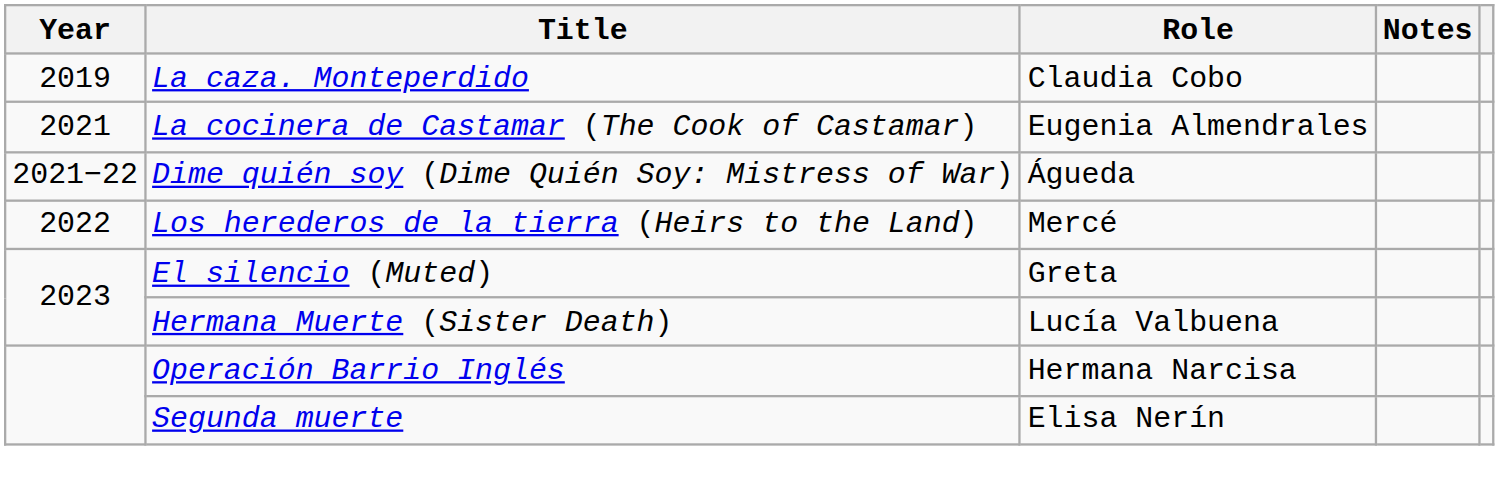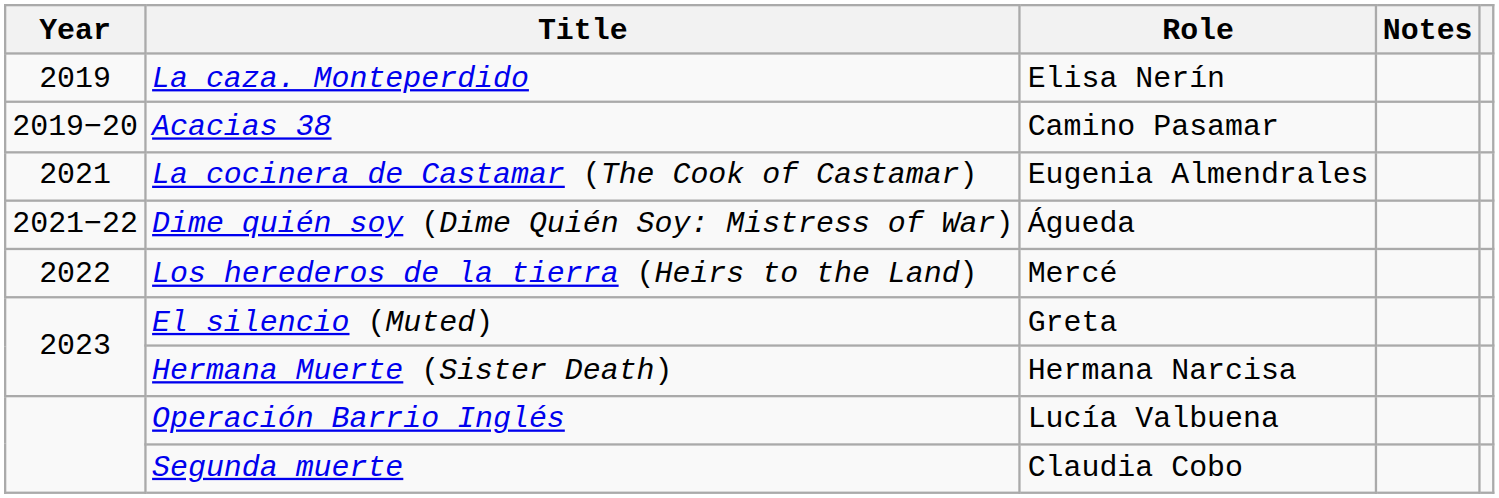 <table class="wikitable sortable">
 <tr>
 <th>Year</th>
 <th>Title</th>
 <th>Role</th>
 <th class = "unsortable">Notes</th>
 <th class = "unsortable"></th>
 </tr>
 <tr>
 <td align = "center">2019</td>
 <td><em><a href='#'>La caza. Monteperdido</a></em></td>
-<td>Claudia Cobo</td>
+<td>Elisa Nerín</td>
+<td></td>
+<td align = "center"></td>
+</tr>
+<tr>
+<td align = "center">2019−20</td>
+<td><em><a href='#'>Acacias 38</a></em></td>
+<td>Camino Pasamar</td>
 <td></td>
 <td align = "center"></td>
 </tr>
 <tr>
 <td align = "center">2021</td>
 <td><em><a href='#'>La cocinera de Castamar</a></em> (<em>The Cook of Castamar</em>)</td>
 <td>Eugenia Almendrales</td>
 <td></td>
 <td align = "center"></td>
 </tr>
 <tr>
 <td align = "center">2021−22</td>
 <td><em><a href='#'>Dime quién soy</a></em> (<em>Dime Quién Soy: Mistress of War</em>)</td>
 <td>Águeda</td>
 <td></td>
 <td align = "center"></td>
 </tr>
 <tr>
 <td align = "center">2022</td>
 <td><em><a href='#'>Los herederos de la tierra</a></em> (<em>Heirs to the Land</em>)</td>
 <td>Mercé</td>
 <td></td>
 <td align = "center"></td>
 </tr>
 <tr>
 <td rowspan = "2" align = "center">2023</td>
 <td><em><a href='#'>El silencio</a></em> (<em>Muted</em>)</td>
 <td>Greta</td>
 <td></td>
 <td align = "center"></td>
 </tr>
 <tr>
 <td><em><a href='#'>Hermana Muerte</a></em> (<em>Sister Death</em>)</td>
-<td>Lucía Valbuena</td>
+<td>Hermana Narcisa</td>
 <td></td>
 <td align = "center"></td>
 </tr>
 <tr>
 <td rowspan = "2"></td>
 <td><em><a href='#'>Operación Barrio Inglés</a></em></td>
-<td>Hermana Narcisa</td>
+<td>Lucía Valbuena</td>
 <td></td>
 <td></td>
 </tr>
 <tr>
 <td><em><a href='#'>Segunda muerte</a></em></td>
-<td>Elisa Nerín</td>
+<td>Claudia Cobo</td>
 <td></td>
 <td></td>
 </tr>
 </table>
